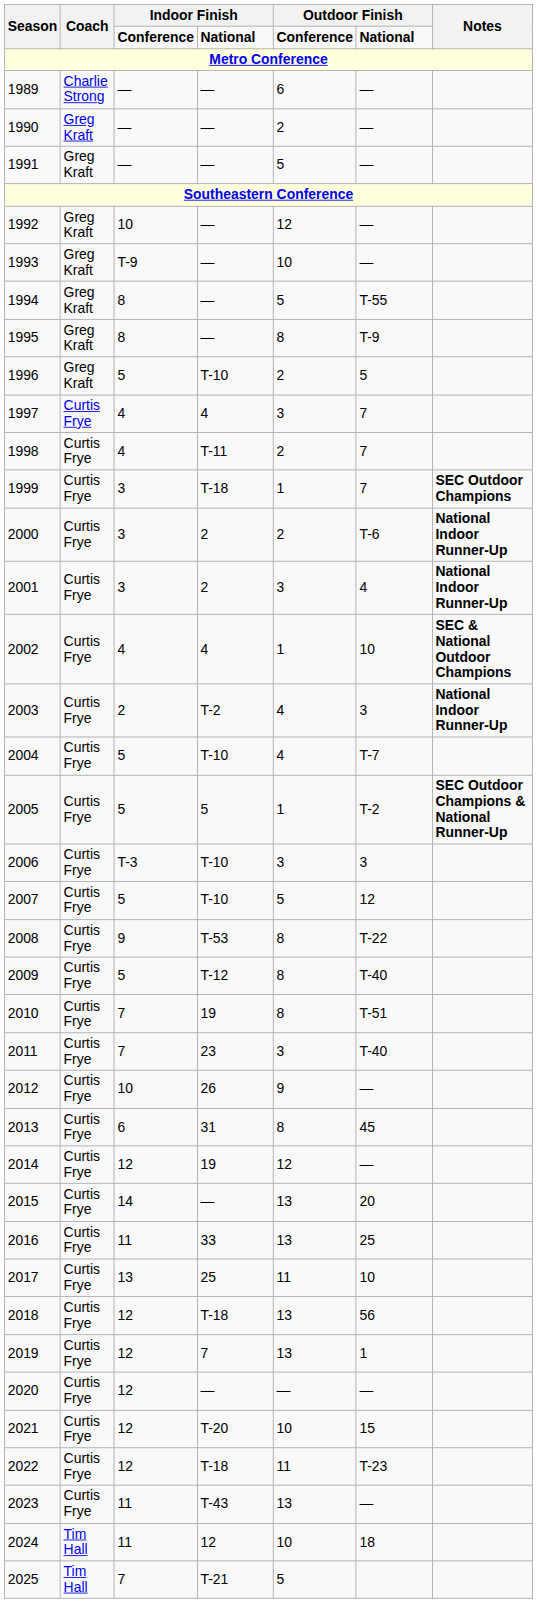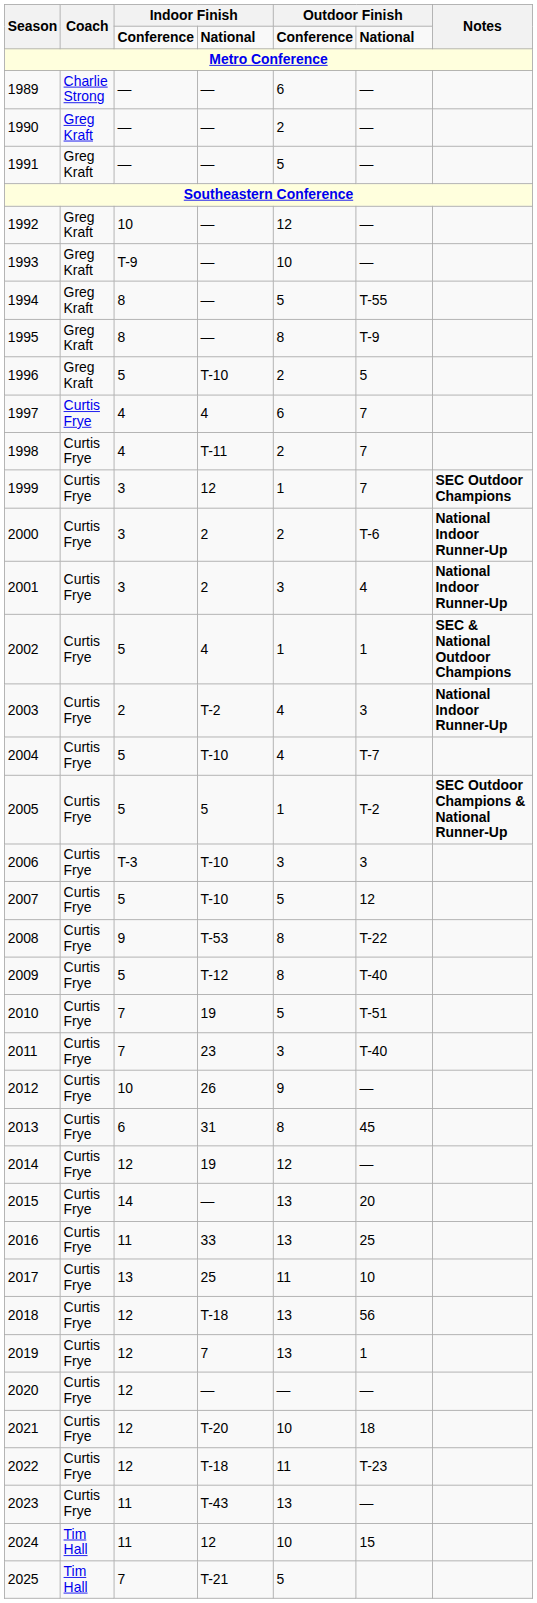 <table class="wikitable">
 <tr>
 <th rowspan="2">Season</th>
 <th rowspan="2">Coach</th>
 <th colspan="2">Indoor Finish</th>
 <th colspan="2">Outdoor Finish</th>
 <th rowspan="2">Notes</th>
 </tr>
 <tr>
 <td width="80px"><strong>Conference</strong></td>
 <td width="80px"><strong>National</strong></td>
 <td width="80px"><strong>Conference</strong></td>
 <td width="80px"><strong>National</strong></td>
 </tr>
 <tr style="background: #ffffdd;">
 <td colspan="7" style="text-align:center;"><strong><a href='#'>Metro Conference</a></strong></td>
 </tr>
 <tr>
 <td>1989</td>
 <td><a href='#'>Charlie Strong</a></td>
 <td>—</td>
 <td>—</td>
 <td>6</td>
 <td>—</td>
 <td></td>
 </tr>
 <tr>
 <td>1990</td>
 <td><a href='#'>Greg Kraft</a></td>
 <td>—</td>
 <td>—</td>
 <td>2</td>
 <td>—</td>
 <td></td>
 </tr>
 <tr>
 <td>1991</td>
 <td>Greg Kraft</td>
 <td>—</td>
 <td>—</td>
 <td>5</td>
 <td>—</td>
 <td></td>
 </tr>
 <tr style="background: #ffffdd;">
 <td colspan="7" style="text-align:center;"><strong><a href='#'>Southeastern Conference</a></strong></td>
 </tr>
 <tr>
 <td>1992</td>
 <td>Greg Kraft</td>
 <td>10</td>
 <td>—</td>
 <td>12</td>
 <td>—</td>
 <td></td>
 </tr>
 <tr>
 <td>1993</td>
 <td>Greg Kraft</td>
 <td>T-9</td>
 <td>—</td>
 <td>10</td>
 <td>—</td>
 <td></td>
 </tr>
 <tr>
 <td>1994</td>
 <td>Greg Kraft</td>
 <td>8</td>
 <td>—</td>
 <td>5</td>
 <td>T-55</td>
 <td></td>
 </tr>
 <tr>
 <td>1995</td>
 <td>Greg Kraft</td>
 <td>8</td>
 <td>—</td>
 <td>8</td>
 <td>T-9</td>
 <td></td>
 </tr>
 <tr>
 <td>1996</td>
 <td>Greg Kraft</td>
 <td>5</td>
 <td>T-10</td>
 <td>2</td>
 <td>5</td>
 <td></td>
 </tr>
 <tr>
 <td>1997</td>
 <td><a href='#'>Curtis Frye</a></td>
 <td>4</td>
 <td>4</td>
-<td>3</td>
+<td>6</td>
 <td>7</td>
 <td></td>
 </tr>
 <tr>
 <td>1998</td>
 <td>Curtis Frye</td>
 <td>4</td>
 <td>T-11</td>
 <td>2</td>
 <td>7</td>
 <td></td>
 </tr>
 <tr>
 <td>1999</td>
 <td>Curtis Frye</td>
 <td>3</td>
-<td>T-18</td>
+<td>12</td>
 <td>1</td>
 <td>7</td>
 <td><strong>SEC Outdoor Champions</strong></td>
 </tr>
 <tr>
 <td>2000</td>
 <td>Curtis Frye</td>
 <td>3</td>
 <td>2</td>
 <td>2</td>
 <td>T-6</td>
 <td><strong>National Indoor Runner-Up</strong></td>
 </tr>
 <tr>
 <td>2001</td>
 <td>Curtis Frye</td>
 <td>3</td>
 <td>2</td>
 <td>3</td>
 <td>4</td>
 <td><strong>National Indoor Runner-Up</strong></td>
 </tr>
 <tr>
 <td>2002</td>
 <td>Curtis Frye</td>
-<td>4</td>
+<td>5</td>
 <td>4</td>
 <td>1</td>
-<td>10</td>
+<td>1</td>
 <td><strong>SEC & National Outdoor Champions</strong></td>
 </tr>
 <tr>
 <td>2003</td>
 <td>Curtis Frye</td>
 <td>2</td>
 <td>T-2</td>
 <td>4</td>
 <td>3</td>
 <td><strong>National Indoor Runner-Up</strong></td>
 </tr>
 <tr>
 <td>2004</td>
 <td>Curtis Frye</td>
 <td>5</td>
 <td>T-10</td>
 <td>4</td>
 <td>T-7</td>
 <td></td>
 </tr>
 <tr>
 <td>2005</td>
 <td>Curtis Frye</td>
 <td>5</td>
 <td>5</td>
 <td>1</td>
 <td>T-2</td>
 <td><strong>SEC Outdoor Champions & National Runner-Up</strong></td>
 </tr>
 <tr>
 <td>2006</td>
 <td>Curtis Frye</td>
 <td>T-3</td>
 <td>T-10</td>
 <td>3</td>
 <td>3</td>
 <td></td>
 </tr>
 <tr>
 <td>2007</td>
 <td>Curtis Frye</td>
 <td>5</td>
 <td>T-10</td>
 <td>5</td>
 <td>12</td>
 <td></td>
 </tr>
 <tr>
 <td>2008</td>
 <td>Curtis Frye</td>
 <td>9</td>
 <td>T-53</td>
 <td>8</td>
 <td>T-22</td>
 <td></td>
 </tr>
 <tr>
 <td>2009</td>
 <td>Curtis Frye</td>
 <td>5</td>
 <td>T-12</td>
 <td>8</td>
 <td>T-40</td>
 <td></td>
 </tr>
 <tr>
 <td>2010</td>
 <td>Curtis Frye</td>
 <td>7</td>
 <td>19</td>
-<td>8</td>
+<td>5</td>
 <td>T-51</td>
 <td></td>
 </tr>
 <tr>
 <td>2011</td>
 <td>Curtis Frye</td>
 <td>7</td>
 <td>23</td>
 <td>3</td>
 <td>T-40</td>
 <td></td>
 </tr>
 <tr>
 <td>2012</td>
 <td>Curtis Frye</td>
 <td>10</td>
 <td>26</td>
 <td>9</td>
 <td>—</td>
 <td></td>
 </tr>
 <tr>
 <td>2013</td>
 <td>Curtis Frye</td>
 <td>6</td>
 <td>31</td>
 <td>8</td>
 <td>45</td>
 <td></td>
 </tr>
 <tr>
 <td>2014</td>
 <td>Curtis Frye</td>
 <td>12</td>
 <td>19</td>
 <td>12</td>
 <td>—</td>
 <td></td>
 </tr>
 <tr>
 <td>2015</td>
 <td>Curtis Frye</td>
 <td>14</td>
 <td>—</td>
 <td>13</td>
 <td>20</td>
 <td></td>
 </tr>
 <tr>
 <td>2016</td>
 <td>Curtis Frye</td>
 <td>11</td>
 <td>33</td>
 <td>13</td>
 <td>25</td>
 <td></td>
 </tr>
 <tr>
 <td>2017</td>
 <td>Curtis Frye</td>
 <td>13</td>
 <td>25</td>
 <td>11</td>
 <td>10</td>
 <td></td>
 </tr>
 <tr>
 <td>2018</td>
 <td>Curtis Frye</td>
 <td>12</td>
 <td>T-18</td>
 <td>13</td>
 <td>56</td>
 <td></td>
 </tr>
 <tr>
 <td>2019</td>
 <td>Curtis Frye</td>
 <td>12</td>
 <td>7</td>
 <td>13</td>
 <td>1</td>
 <td></td>
 </tr>
 <tr>
 <td>2020</td>
 <td>Curtis Frye</td>
 <td>12</td>
 <td>—</td>
 <td>—</td>
 <td>—</td>
 <td></td>
 </tr>
 <tr>
 <td>2021</td>
 <td>Curtis Frye</td>
 <td>12</td>
 <td>T-20</td>
 <td>10</td>
-<td>15</td>
+<td>18</td>
 <td></td>
 </tr>
 <tr>
 <td>2022</td>
 <td>Curtis Frye</td>
 <td>12</td>
 <td>T-18</td>
 <td>11</td>
 <td>T-23</td>
 <td></td>
 </tr>
 <tr>
 <td>2023</td>
 <td>Curtis Frye</td>
 <td>11</td>
 <td>T-43</td>
 <td>13</td>
 <td>—</td>
 <td></td>
 </tr>
 <tr>
 <td>2024</td>
 <td><a href='#'>Tim Hall</a></td>
 <td>11</td>
 <td>12</td>
 <td>10</td>
-<td>18</td>
+<td>15</td>
 <td></td>
 </tr>
 <tr>
 <td>2025</td>
 <td><a href='#'>Tim Hall</a></td>
 <td>7</td>
 <td>T-21</td>
 <td>5</td>
 <td></td>
 <td></td>
 </tr>
 </table>
